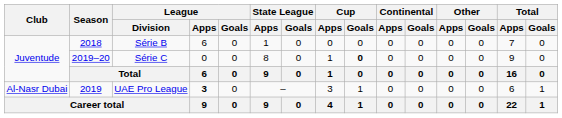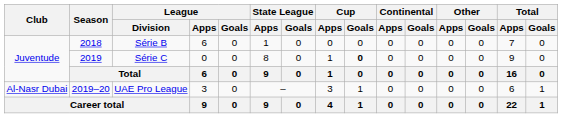 <table class="wikitable" style="text-align: center">
 <tr>
 <th rowspan="2">Club</th>
 <th rowspan="2">Season</th>
 <th colspan="3">League</th>
 <th colspan="2">State League</th>
 <th colspan="2">Cup</th>
 <th colspan="2">Continental</th>
 <th colspan="2">Other</th>
 <th colspan="2">Total</th>
 </tr>
 <tr>
 <th>Division</th>
 <th>Apps</th>
 <th>Goals</th>
 <th>Apps</th>
 <th>Goals</th>
 <th>Apps</th>
 <th>Goals</th>
 <th>Apps</th>
 <th>Goals</th>
 <th>Apps</th>
 <th>Goals</th>
 <th>Apps</th>
 <th>Goals</th>
 </tr>
 <tr>
 <td rowspan="3"><a href='#'>Juventude</a></td>
 <td><a href='#'>2018</a></td>
 <td><a href='#'>Série B</a></td>
 <td>6</td>
 <td>0</td>
 <td>1</td>
 <td>0</td>
 <td>0</td>
 <td>0</td>
 <td>0</td>
 <td>0</td>
 <td>0</td>
 <td>0</td>
 <td>7</td>
 <td>0</td>
 </tr>
 <tr>
-<td><a href='#'>2019–20</a></td>
+<td><a href='#'>2019</a></td>
 <td><a href='#'>Série C</a></td>
 <td>0</td>
 <td>0</td>
 <td>8</td>
 <td>0</td>
 <td>1</td>
 <td><strong>0</strong></td>
 <td>0</td>
 <td>0</td>
 <td>0</td>
 <td>0</td>
 <td>9</td>
 <td>0</td>
 </tr>
 <tr>
 <th colspan="2"><strong>Total</strong></th>
 <th>6</th>
 <th>0</th>
 <th>9</th>
 <th>0</th>
 <th>1</th>
 <th>0</th>
 <th>0</th>
 <th>0</th>
 <th>0</th>
 <th>0</th>
 <th>16</th>
 <th>0</th>
 </tr>
 <tr>
 <td><a href='#'>Al-Nasr Dubai</a></td>
-<td><a href='#'>2019</a></td>
+<td><a href='#'>2019–20</a></td>
 <td><a href='#'>UAE Pro League</a></td>
-<td><strong>3</strong></td>
+<td>3</td>
 <td>0</td>
 <td colspan="2">–</td>
 <td>3</td>
 <td>1</td>
 <td>0</td>
 <td>0</td>
 <td>0</td>
 <td>0</td>
 <td>6</td>
 <td>1</td>
 </tr>
 <tr>
 <th colspan="3"><strong>Career total</strong></th>
 <th>9</th>
 <th>0</th>
 <th>9</th>
 <th>0</th>
 <th>4</th>
 <th>1</th>
 <th>0</th>
 <th>0</th>
 <th>0</th>
 <th>0</th>
 <th>22</th>
 <th>1</th>
 </tr>
 </table>
